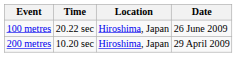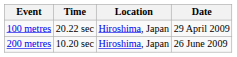 <table class=wikitable>
 <tr>
 <th>Event</th>
 <th>Time</th>
 <th>Location</th>
 <th>Date</th>
 </tr>
 <tr>
 <td><a href='#'>100 metres</a></td>
 <td>20.22 sec</td>
 <td><a href='#'>Hiroshima</a>, Japan</td>
-<td>26 June 2009</td>
+<td>29 April 2009</td>
 </tr>
 <tr>
 <td><a href='#'>200 metres</a></td>
 <td>10.20 sec</td>
 <td><a href='#'>Hiroshima</a>, Japan</td>
-<td>29 April 2009</td>
+<td>26 June 2009</td>
 </tr>
 </table>
